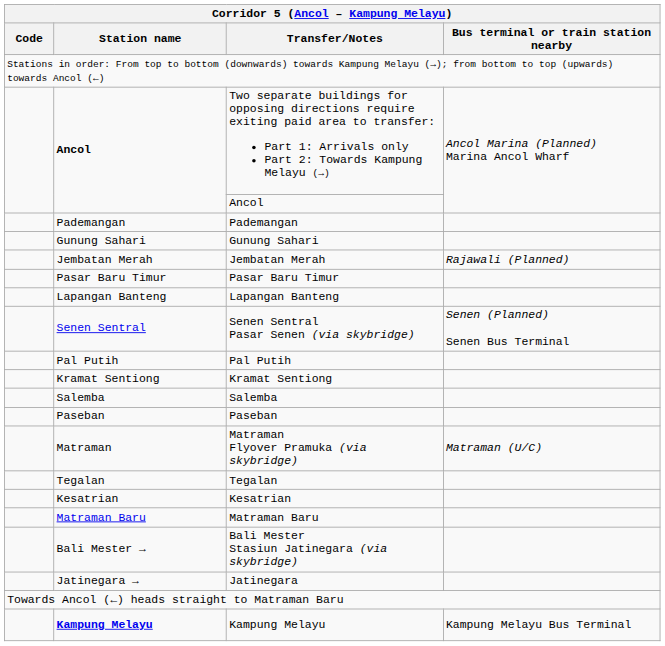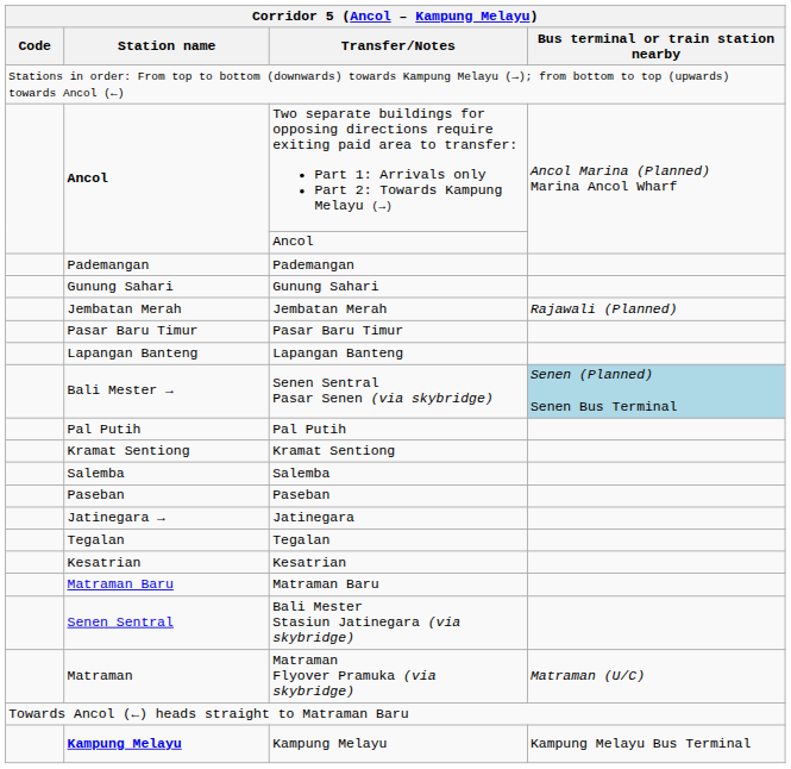 <table class="wikitable" style="font-size:100%">
 <tr>
 <th colspan="4" align="left"> Corridor 5 (<a href='#'>Ancol</a> – <a href='#'>Kampung Melayu</a>)</th>
 </tr>
 <tr>
 <th width="50">Code</th>
 <th width="190">Station name</th>
 <th width="240">Transfer/Notes</th>
 <th width="240">Bus terminal or train station nearby</th>
 </tr>
 <tr>
 <td colspan="4"><small>Stations in order: From top to bottom (downwards) towards Kampung Melayu (→); from bottom to top (upwards) towards Ancol (←)</small></td>
 </tr>
 <tr>
 <td rowspan="2" align="center"><strong></strong></td>
 <td rowspan="2"><strong>Ancol</strong></td>
 <td>Two separate buildings for opposing directions require exiting paid area to transfer:<br><ul><li>Part 1: Arrivals only</li><li>Part 2: Towards Kampung Melayu <small>(→)</small></li></ul></td>
 <td rowspan="2"> <em>Ancol Marina (Planned)</em><br> Marina Ancol Wharf</td>
 </tr>
 <tr>
 <td> Ancol</td>
 </tr>
 <tr>
 <td align="center"><strong></strong></td>
 <td>Pademangan</td>
 <td>  Pademangan</td>
 <td></td>
 </tr>
 <tr>
 <td align="center"><strong></strong><br><strong></strong></td>
 <td>Gunung Sahari</td>
 <td>   Gunung Sahari</td>
 <td></td>
 </tr>
 <tr>
 <td align="center"><strong></strong><br><strong></strong></td>
 <td>Jembatan Merah</td>
 <td>   Jembatan Merah</td>
 <td> <em>Rajawali (Planned)</em></td>
 </tr>
 <tr>
 <td align="center"><strong></strong></td>
 <td>Pasar Baru Timur</td>
 <td>  Pasar Baru Timur</td>
 <td></td>
 </tr>
 <tr>
 <td align="center"><strong></strong></td>
 <td>Lapangan Banteng</td>
 <td>  Lapangan Banteng</td>
 <td></td>
 </tr>
 <tr>
 <td align="center"><strong></strong></td>
-<td><a href='#'>Senen Sentral</a></td>
+<td>Bali Mester →</td>
 <td> Senen Sentral<br>    Pasar Senen <em>(via skybridge)</em></td>
-<td> <em>Senen (Planned)</em><br>  <br> Senen Bus Terminal</td>
+<td style="background: lightblue;"> <em>Senen (Planned)</em><br>  <br> Senen Bus Terminal</td>
 </tr>
 <tr>
 <td align="center"><strong></strong></td>
 <td>Pal Putih</td>
 <td>  Pal Putih</td>
 <td></td>
 </tr>
 <tr>
 <td align="center"><strong></strong></td>
 <td>Kramat Sentiong</td>
 <td>  Kramat Sentiong</td>
 <td></td>
 </tr>
 <tr>
 <td align="center"><strong></strong></td>
 <td>Salemba</td>
 <td>  Salemba</td>
 <td></td>
 </tr>
 <tr>
 <td align="center"><strong></strong></td>
 <td>Paseban</td>
 <td>  Paseban</td>
 <td></td>
 </tr>
 <tr>
-<td align="center"><strong></strong></td>
-<td>Matraman</td>
-<td>  Matraman<br>  Flyover Pramuka <em>(via skybridge)</em></td>
-<td> <em>Matraman (U/C)</em></td>
+<td align="center"><strong></strong><br><strong></strong></td>
+<td>Jatinegara →</td>
+<td>   Jatinegara</td>
+<td></td>
 </tr>
 <tr>
 <td align="center"><strong></strong></td>
 <td>Tegalan</td>
 <td>  Tegalan</td>
 <td></td>
 </tr>
 <tr>
 <td align="center"><strong></strong></td>
 <td>Kesatrian</td>
 <td>  Kesatrian</td>
 <td></td>
 </tr>
 <tr>
 <td align="center"><strong></strong></td>
 <td><a href='#'>Matraman Baru</a></td>
 <td>  Matraman Baru</td>
 <td> </td>
 </tr>
 <tr>
 <td align="center"><strong></strong></td>
-<td>Bali Mester →</td>
+<td><a href='#'>Senen Sentral</a></td>
 <td>  Bali Mester<br> Stasiun Jatinegara <em>(via skybridge)</em></td>
 <td>  </td>
 </tr>
 <tr>
-<td align="center"><strong></strong><br><strong></strong></td>
-<td>Jatinegara →</td>
-<td>   Jatinegara</td>
-<td></td>
+<td align="center"><strong></strong></td>
+<td>Matraman</td>
+<td>  Matraman<br>  Flyover Pramuka <em>(via skybridge)</em></td>
+<td> <em>Matraman (U/C)</em></td>
 </tr>
 <tr>
 <td colspan="4">Towards Ancol (←) heads straight to Matraman Baru</td>
 </tr>
 <tr>
 <td align="center"><strong></strong><br><strong></strong><br><strong></strong></td>
 <td><strong><a href='#'>Kampung Melayu</a></strong></td>
 <td>    Kampung Melayu</td>
 <td> Kampung Melayu Bus Terminal</td>
 </tr>
 </table>
